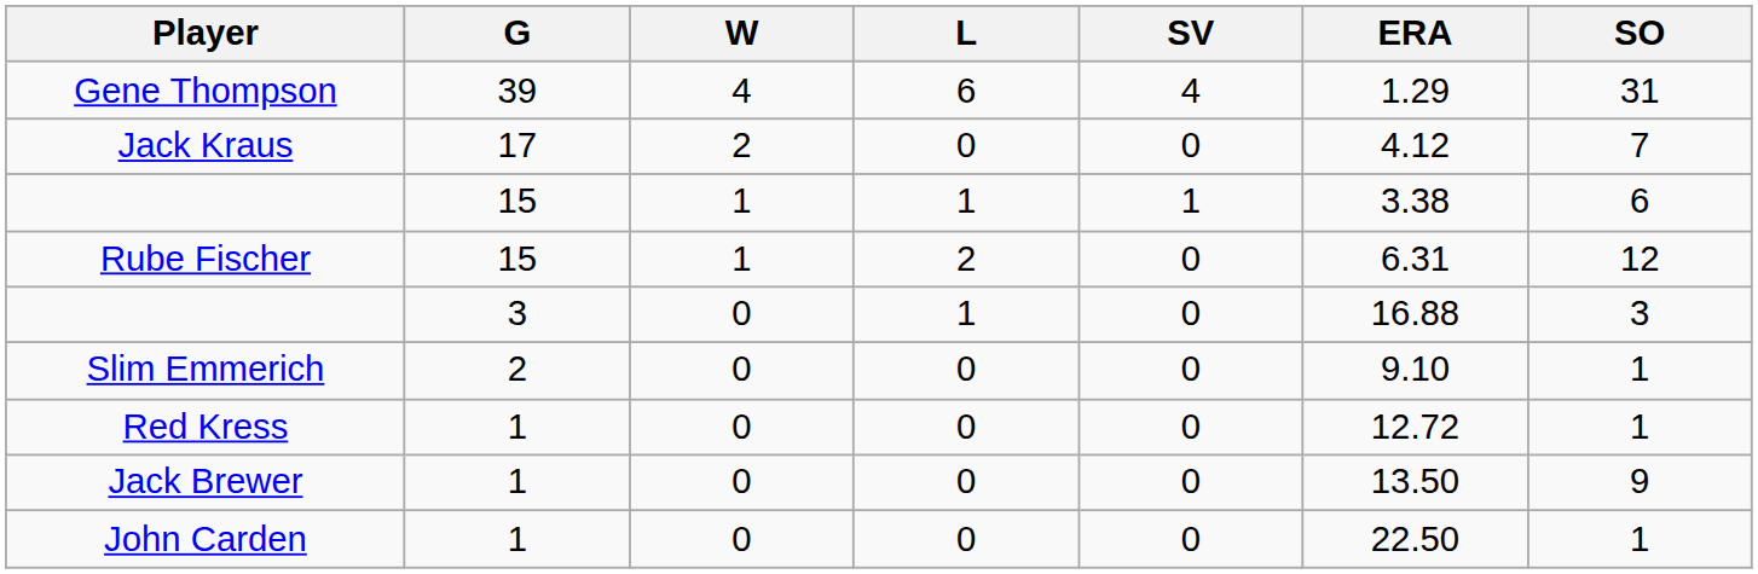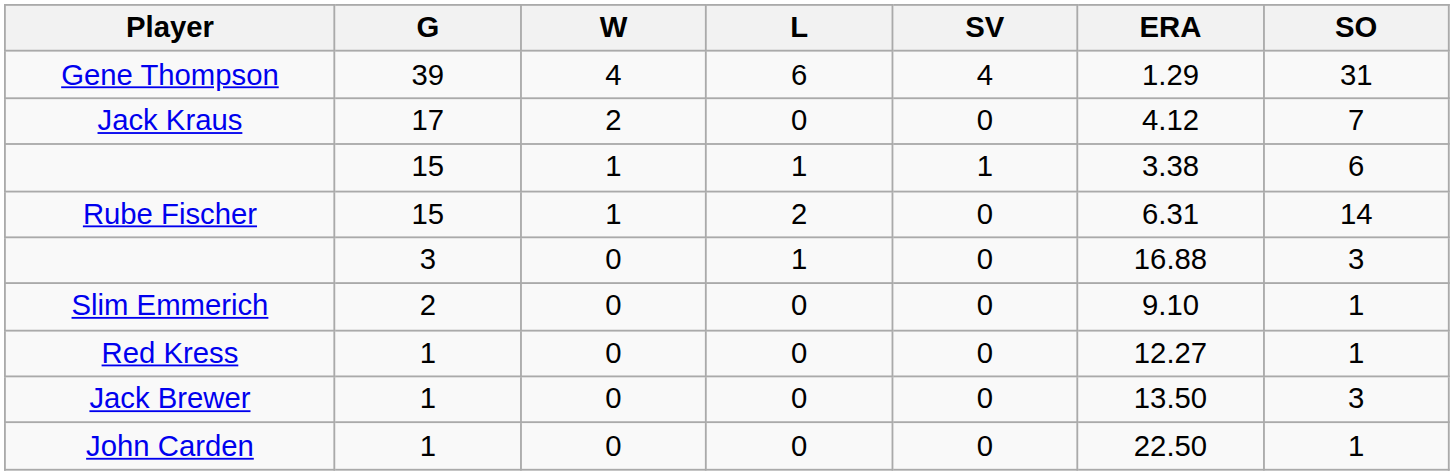 <table class="wikitable sortable">
 <tr>
 <th bgcolor="#DDDDFF" width="16%">Player</th>
 <th bgcolor="#DDDDFF" width="9%">G</th>
 <th bgcolor="#DDDDFF" width="9%">W</th>
 <th bgcolor="#DDDDFF" width="9%">L</th>
 <th bgcolor="#DDDDFF" width="9%">SV</th>
 <th bgcolor="#DDDDFF" width="9%">ERA</th>
 <th bgcolor="#DDDDFF" width="9%">SO</th>
 </tr>
 <tr align="center">
 <td><a href='#'>Gene Thompson</a></td>
 <td>39</td>
 <td>4</td>
 <td>6</td>
 <td>4</td>
 <td>1.29</td>
 <td>31</td>
 </tr>
 <tr align=center>
 <td><a href='#'>Jack Kraus</a></td>
 <td>17</td>
 <td>2</td>
 <td>0</td>
 <td>0</td>
 <td>4.12</td>
 <td>7</td>
 </tr>
 <tr align=center>
 <td></td>
 <td>15</td>
 <td>1</td>
 <td>1</td>
 <td>1</td>
 <td>3.38</td>
 <td>6</td>
 </tr>
 <tr align="center">
 <td><a href='#'>Rube Fischer</a></td>
 <td>15</td>
 <td>1</td>
 <td>2</td>
 <td>0</td>
 <td>6.31</td>
-<td>12</td>
+<td>14</td>
 </tr>
 <tr align=center>
 <td></td>
 <td>3</td>
 <td>0</td>
 <td>1</td>
 <td>0</td>
 <td>16.88</td>
 <td>3</td>
 </tr>
 <tr align="center">
 <td><a href='#'>Slim Emmerich</a></td>
 <td>2</td>
 <td>0</td>
 <td>0</td>
 <td>0</td>
 <td>9.10</td>
 <td>1</td>
 </tr>
 <tr align=center>
 <td><a href='#'>Red Kress</a></td>
 <td>1</td>
 <td>0</td>
 <td>0</td>
 <td>0</td>
-<td>12.72</td>
+<td>12.27</td>
 <td>1</td>
 </tr>
 <tr align=center>
 <td><a href='#'>Jack Brewer</a></td>
 <td>1</td>
 <td>0</td>
 <td>0</td>
 <td>0</td>
 <td>13.50</td>
-<td>9</td>
+<td>3</td>
 </tr>
 <tr align=center>
 <td><a href='#'>John Carden</a></td>
 <td>1</td>
 <td>0</td>
 <td>0</td>
 <td>0</td>
 <td>22.50</td>
 <td>1</td>
 </tr>
 </table>
